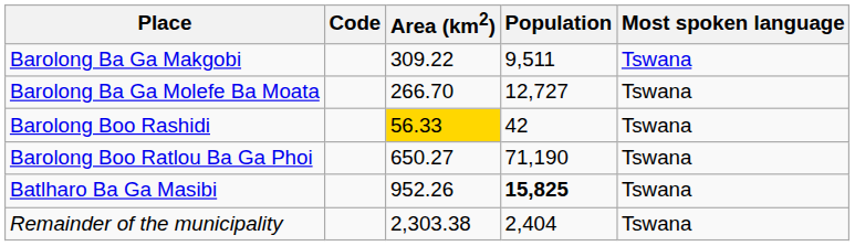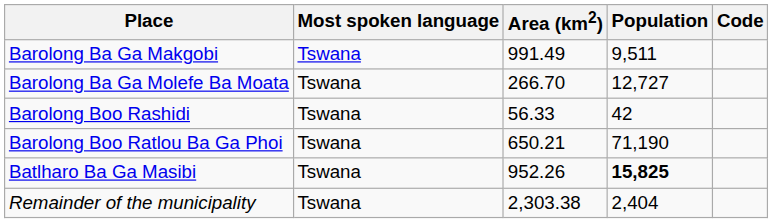 <table class="wikitable sortable">
 <tr>
 <th>Place</th>
-<th>Code</th>
+<th>Most spoken language</th>
 <th>Area (km<sup>2</sup>)</th>
 <th>Population</th>
-<th>Most spoken language</th>
+<th>Code</th>
 </tr>
 <tr>
 <td><a href='#'>Barolong Ba Ga Makgobi</a></td>
+<td><a href='#'>Tswana</a></td>
+<td>991.49</td>
+<td>9,511</td>
 <td></td>
-<td>309.22</td>
-<td>9,511</td>
-<td><a href='#'>Tswana</a></td>
 </tr>
 <tr>
 <td><a href='#'>Barolong Ba Ga Molefe Ba Moata</a></td>
-<td></td>
+<td>Tswana</td>
 <td>266.70</td>
 <td>12,727</td>
-<td>Tswana</td>
+<td></td>
 </tr>
 <tr>
 <td><a href='#'>Barolong Boo Rashidi</a></td>
+<td>Tswana</td>
+<td>56.33</td>
+<td>42</td>
 <td></td>
-<td style="background: gold;">56.33</td>
-<td>42</td>
-<td>Tswana</td>
 </tr>
 <tr>
 <td><a href='#'>Barolong Boo Ratlou Ba Ga Phoi</a></td>
+<td>Tswana</td>
+<td>650.21</td>
+<td>71,190</td>
 <td></td>
-<td>650.27</td>
-<td>71,190</td>
-<td>Tswana</td>
 </tr>
 <tr>
 <td><a href='#'>Batlharo Ba Ga Masibi</a></td>
-<td></td>
+<td>Tswana</td>
 <td>952.26</td>
 <td><strong>15,825</strong></td>
-<td>Tswana</td>
+<td></td>
 </tr>
 <tr>
 <td><em>Remainder of the municipality</em></td>
-<td></td>
+<td>Tswana</td>
 <td>2,303.38</td>
 <td>2,404</td>
-<td>Tswana</td>
+<td></td>
 </tr>
 </table>
